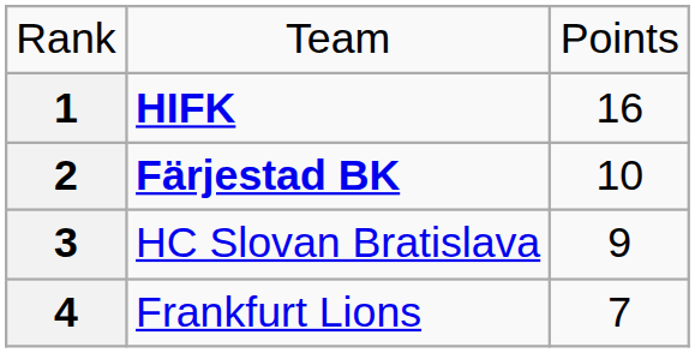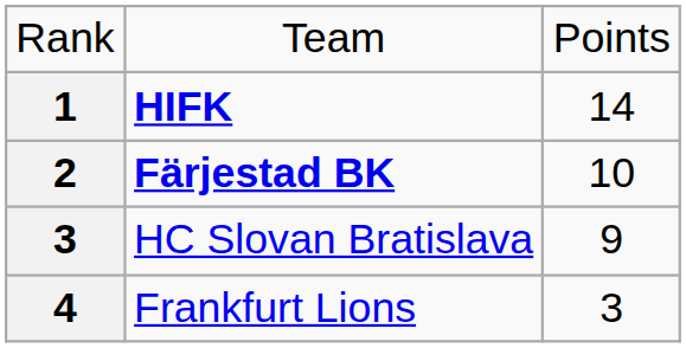 <table class="wikitable" style="text-align: center;">
 <tr>
 <td>Rank</td>
 <td>Team</td>
 <td>Points</td>
 </tr>
 <tr>
 <th>1</th>
 <td style="text-align: left;"> <strong><a href='#'>HIFK</a></strong></td>
-<td>16</td>
+<td>14</td>
 </tr>
 <tr>
 <th>2</th>
 <td style="text-align: left;"> <strong><a href='#'>Färjestad BK</a></strong></td>
 <td>10</td>
 </tr>
 <tr>
 <th>3</th>
 <td style="text-align: left;"> <a href='#'>HC Slovan Bratislava</a></td>
 <td>9</td>
 </tr>
 <tr>
 <th>4</th>
 <td style="text-align: left;"> <a href='#'>Frankfurt Lions</a></td>
-<td>7</td>
+<td>3</td>
 </tr>
 </table>
